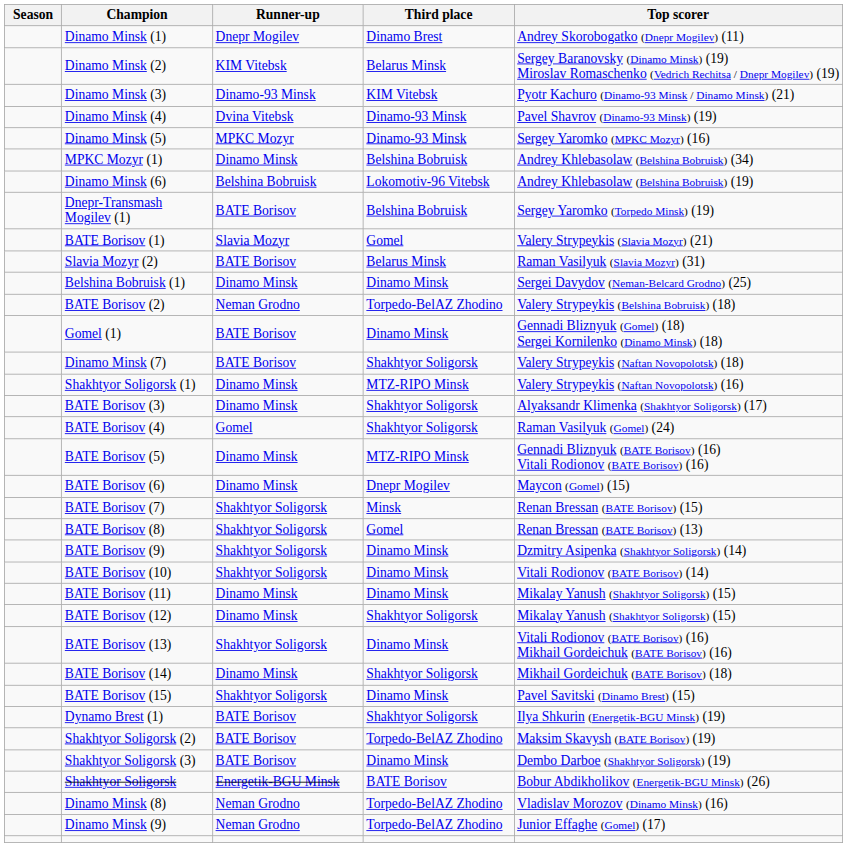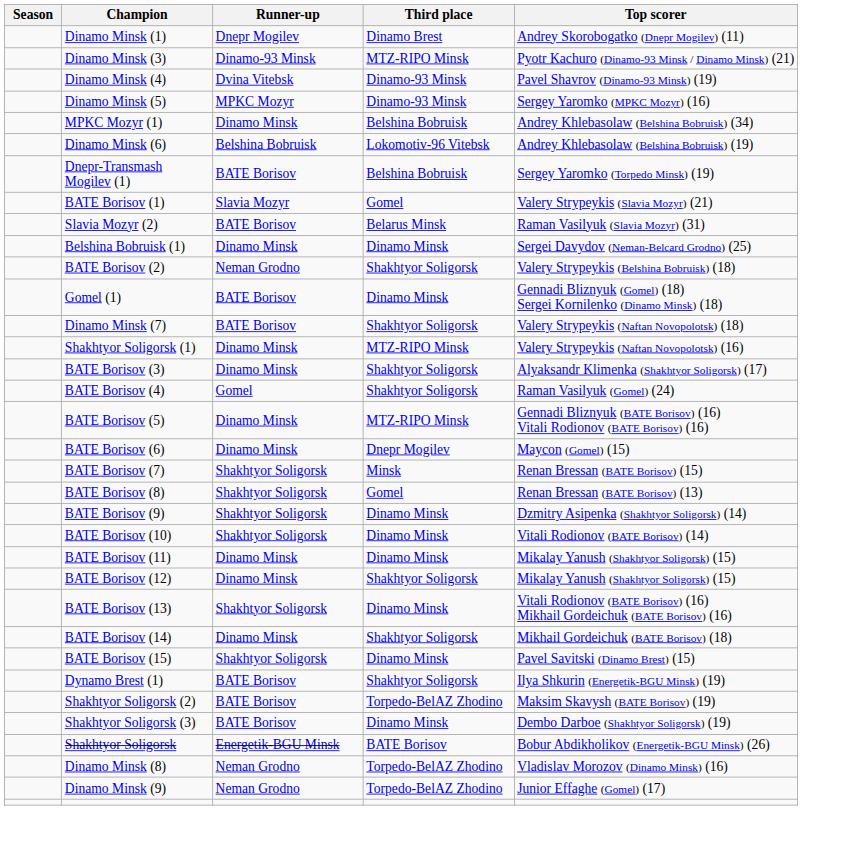 <table class="wikitable">
 <tr>
 <th width=60>Season</th>
 <th width=170>Champion</th>
 <th width=170>Runner-up</th>
 <th width=170>Third place</th>
 <th>Top scorer</th>
 </tr>
 <tr>
 <td></td>
 <td><a href='#'>Dinamo Minsk</a> (1)</td>
 <td><a href='#'>Dnepr Mogilev</a></td>
 <td><a href='#'>Dinamo Brest</a></td>
 <td> <a href='#'>Andrey Skorobogatko</a> <small>(<a href='#'>Dnepr Mogilev</a>)</small> (11)</td>
 </tr>
 <tr>
 <td></td>
-<td><a href='#'>Dinamo Minsk</a> (2)</td>
-<td><a href='#'>KIM Vitebsk</a></td>
-<td><a href='#'>Belarus Minsk</a></td>
-<td> <a href='#'>Sergey Baranovsky</a> <small>(<a href='#'>Dinamo Minsk</a>)</small> (19)<br> <a href='#'>Miroslav Romaschenko</a> <small>(<a href='#'>Vedrich Rechitsa</a> / <a href='#'>Dnepr Mogilev</a>)</small> (19)<br></td>
-</tr>
-<tr>
-<td></td>
 <td><a href='#'>Dinamo Minsk</a> (3)</td>
 <td><a href='#'>Dinamo-93 Minsk</a></td>
-<td><a href='#'>KIM Vitebsk</a></td>
+<td><a href='#'>MTZ-RIPO Minsk</a></td>
 <td> <a href='#'>Pyotr Kachuro</a> <small>(<a href='#'>Dinamo-93 Minsk</a> / <a href='#'>Dinamo Minsk</a>)</small> (21)</td>
 </tr>
 <tr>
 <td></td>
 <td><a href='#'>Dinamo Minsk</a> (4)</td>
 <td><a href='#'>Dvina Vitebsk</a></td>
 <td><a href='#'>Dinamo-93 Minsk</a></td>
 <td> <a href='#'>Pavel Shavrov</a> <small>(<a href='#'>Dinamo-93 Minsk</a>)</small> (19)</td>
 </tr>
 <tr>
 <td></td>
 <td><a href='#'>Dinamo Minsk</a> (5)</td>
 <td><a href='#'>MPKC Mozyr</a></td>
 <td><a href='#'>Dinamo-93 Minsk</a></td>
 <td> <a href='#'>Sergey Yaromko</a> <small>(<a href='#'>MPKC Mozyr</a>)</small> (16)</td>
 </tr>
 <tr>
 <td></td>
 <td><a href='#'>MPKC Mozyr</a> (1)</td>
 <td><a href='#'>Dinamo Minsk</a></td>
 <td><a href='#'>Belshina Bobruisk</a></td>
 <td> <a href='#'>Andrey Khlebasolaw</a>  <small>(<a href='#'>Belshina Bobruisk</a>)</small> (34)</td>
 </tr>
 <tr>
 <td></td>
 <td><a href='#'>Dinamo Minsk</a> (6)</td>
 <td><a href='#'>Belshina Bobruisk</a></td>
 <td><a href='#'>Lokomotiv-96 Vitebsk</a></td>
 <td> <a href='#'>Andrey Khlebasolaw</a>  <small>(<a href='#'>Belshina Bobruisk</a>)</small> (19)</td>
 </tr>
 <tr>
 <td></td>
 <td><a href='#'>Dnepr-Transmash Mogilev</a> (1)</td>
 <td><a href='#'>BATE Borisov</a></td>
 <td><a href='#'>Belshina Bobruisk</a></td>
 <td> <a href='#'>Sergey Yaromko</a> <small>(<a href='#'>Torpedo Minsk</a>)</small> (19)</td>
 </tr>
 <tr>
 <td></td>
 <td><a href='#'>BATE Borisov</a> (1)</td>
 <td><a href='#'>Slavia Mozyr</a></td>
 <td><a href='#'>Gomel</a></td>
 <td> <a href='#'>Valery Strypeykis</a> <small>(<a href='#'>Slavia Mozyr</a>)</small> (21)</td>
 </tr>
 <tr>
 <td></td>
 <td><a href='#'>Slavia Mozyr</a> (2)</td>
 <td><a href='#'>BATE Borisov</a></td>
 <td><a href='#'>Belarus Minsk</a></td>
 <td> <a href='#'>Raman Vasilyuk</a> <small>(<a href='#'>Slavia Mozyr</a>)</small> (31)</td>
 </tr>
 <tr>
 <td></td>
 <td><a href='#'>Belshina Bobruisk</a> (1)</td>
 <td><a href='#'>Dinamo Minsk</a></td>
 <td><a href='#'>Dinamo Minsk</a></td>
 <td> <a href='#'>Sergei Davydov</a> <small>(<a href='#'>Neman-Belcard Grodno</a>)</small> (25)</td>
 </tr>
 <tr>
 <td></td>
 <td><a href='#'>BATE Borisov</a> (2)</td>
 <td><a href='#'>Neman Grodno</a></td>
-<td><a href='#'>Torpedo-BelAZ Zhodino</a></td>
+<td><a href='#'>Shakhtyor Soligorsk</a></td>
 <td> <a href='#'>Valery Strypeykis</a> <small>(<a href='#'>Belshina Bobruisk</a>)</small> (18)</td>
 </tr>
 <tr>
 <td></td>
 <td><a href='#'>Gomel</a> (1)</td>
 <td><a href='#'>BATE Borisov</a></td>
 <td><a href='#'>Dinamo Minsk</a></td>
 <td> <a href='#'>Gennadi Bliznyuk</a> <small>(<a href='#'>Gomel</a>)</small> (18)<br> <a href='#'>Sergei Kornilenko</a> <small>(<a href='#'>Dinamo Minsk</a>)</small> (18)</td>
 </tr>
 <tr>
 <td></td>
 <td><a href='#'>Dinamo Minsk</a> (7)</td>
 <td><a href='#'>BATE Borisov</a></td>
 <td><a href='#'>Shakhtyor Soligorsk</a></td>
 <td> <a href='#'>Valery Strypeykis</a> <small>(<a href='#'>Naftan Novopolotsk</a>)</small> (18)</td>
 </tr>
 <tr>
 <td></td>
 <td><a href='#'>Shakhtyor Soligorsk</a> (1)</td>
 <td><a href='#'>Dinamo Minsk</a></td>
 <td><a href='#'>MTZ-RIPO Minsk</a></td>
 <td> <a href='#'>Valery Strypeykis</a> <small>(<a href='#'>Naftan Novopolotsk</a>)</small> (16)</td>
 </tr>
 <tr>
 <td></td>
 <td><a href='#'>BATE Borisov</a> (3)</td>
 <td><a href='#'>Dinamo Minsk</a></td>
 <td><a href='#'>Shakhtyor Soligorsk</a></td>
 <td> <a href='#'>Alyaksandr Klimenka</a> <small>(<a href='#'>Shakhtyor Soligorsk</a>)</small> (17)</td>
 </tr>
 <tr>
 <td></td>
 <td><a href='#'>BATE Borisov</a> (4)</td>
 <td><a href='#'>Gomel</a></td>
 <td><a href='#'>Shakhtyor Soligorsk</a></td>
 <td> <a href='#'>Raman Vasilyuk</a> <small>(<a href='#'>Gomel</a>)</small> (24)</td>
 </tr>
 <tr>
 <td></td>
 <td><a href='#'>BATE Borisov</a> (5)</td>
 <td><a href='#'>Dinamo Minsk</a></td>
 <td><a href='#'>MTZ-RIPO Minsk</a></td>
 <td> <a href='#'>Gennadi Bliznyuk</a> <small>(<a href='#'>BATE Borisov</a>)</small> (16)<br> <a href='#'>Vitali Rodionov</a> <small>(<a href='#'>BATE Borisov</a>)</small> (16)</td>
 </tr>
 <tr>
 <td></td>
 <td><a href='#'>BATE Borisov</a> (6)</td>
 <td><a href='#'>Dinamo Minsk</a></td>
 <td><a href='#'>Dnepr Mogilev</a></td>
 <td> <a href='#'>Maycon</a> <small>(<a href='#'>Gomel</a>)</small> (15)</td>
 </tr>
 <tr>
 <td></td>
 <td><a href='#'>BATE Borisov</a> (7)</td>
 <td><a href='#'>Shakhtyor Soligorsk</a></td>
 <td><a href='#'>Minsk</a></td>
 <td> <a href='#'>Renan Bressan</a> <small>(<a href='#'>BATE Borisov</a>)</small> (15)</td>
 </tr>
 <tr>
 <td></td>
 <td><a href='#'>BATE Borisov</a> (8)</td>
 <td><a href='#'>Shakhtyor Soligorsk</a></td>
 <td><a href='#'>Gomel</a></td>
 <td> <a href='#'>Renan Bressan</a> <small>(<a href='#'>BATE Borisov</a>)</small> (13)</td>
 </tr>
 <tr>
 <td></td>
 <td><a href='#'>BATE Borisov</a> (9)</td>
 <td><a href='#'>Shakhtyor Soligorsk</a></td>
 <td><a href='#'>Dinamo Minsk</a></td>
 <td> <a href='#'>Dzmitry Asipenka</a> <small>(<a href='#'>Shakhtyor Soligorsk</a>)</small> (14)</td>
 </tr>
 <tr>
 <td></td>
 <td><a href='#'>BATE Borisov</a> (10)</td>
 <td><a href='#'>Shakhtyor Soligorsk</a></td>
 <td><a href='#'>Dinamo Minsk</a></td>
 <td> <a href='#'>Vitali Rodionov</a> <small>(<a href='#'>BATE Borisov</a>)</small> (14)</td>
 </tr>
 <tr>
 <td></td>
 <td><a href='#'>BATE Borisov</a> (11)</td>
 <td><a href='#'>Dinamo Minsk</a></td>
 <td><a href='#'>Dinamo Minsk</a></td>
 <td> <a href='#'>Mikalay Yanush</a> <small>(<a href='#'>Shakhtyor Soligorsk</a>)</small> (15)</td>
 </tr>
 <tr>
 <td></td>
 <td><a href='#'>BATE Borisov</a> (12)</td>
 <td><a href='#'>Dinamo Minsk</a></td>
 <td><a href='#'>Shakhtyor Soligorsk</a></td>
 <td> <a href='#'>Mikalay Yanush</a> <small>(<a href='#'>Shakhtyor Soligorsk</a>)</small> (15)</td>
 </tr>
 <tr>
 <td></td>
 <td><a href='#'>BATE Borisov</a> (13)</td>
 <td><a href='#'>Shakhtyor Soligorsk</a></td>
 <td><a href='#'>Dinamo Minsk</a></td>
 <td> <a href='#'>Vitali Rodionov</a> <small>(<a href='#'>BATE Borisov</a>)</small> (16)<br> <a href='#'>Mikhail Gordeichuk</a> <small>(<a href='#'>BATE Borisov</a>)</small> (16)</td>
 </tr>
 <tr>
 <td></td>
 <td><a href='#'>BATE Borisov</a> (14)</td>
 <td><a href='#'>Dinamo Minsk</a></td>
 <td><a href='#'>Shakhtyor Soligorsk</a></td>
 <td> <a href='#'>Mikhail Gordeichuk</a> <small>(<a href='#'>BATE Borisov</a>)</small> (18)</td>
 </tr>
 <tr>
 <td></td>
 <td><a href='#'>BATE Borisov</a> (15)</td>
 <td><a href='#'>Shakhtyor Soligorsk</a></td>
 <td><a href='#'>Dinamo Minsk</a></td>
 <td> <a href='#'>Pavel Savitski</a> <small>(<a href='#'>Dinamo Brest</a>)</small> (15)</td>
 </tr>
 <tr>
 <td></td>
 <td><a href='#'>Dynamo Brest</a> (1)</td>
 <td><a href='#'>BATE Borisov</a></td>
 <td><a href='#'>Shakhtyor Soligorsk</a></td>
 <td> <a href='#'>Ilya Shkurin</a> <small>(<a href='#'>Energetik-BGU Minsk</a>)</small> (19)</td>
 </tr>
 <tr>
 <td></td>
 <td><a href='#'>Shakhtyor Soligorsk</a> (2)</td>
 <td><a href='#'>BATE Borisov</a></td>
 <td><a href='#'>Torpedo-BelAZ Zhodino</a></td>
 <td> <a href='#'>Maksim Skavysh</a> <small>(<a href='#'>BATE Borisov</a>)</small> (19)</td>
 </tr>
 <tr>
 <td></td>
 <td><a href='#'>Shakhtyor Soligorsk</a> (3)</td>
 <td><a href='#'>BATE Borisov</a></td>
 <td><a href='#'>Dinamo Minsk</a></td>
 <td> <a href='#'>Dembo Darboe</a> <small>(<a href='#'>Shakhtyor Soligorsk</a>)</small> (19)</td>
 </tr>
 <tr>
 <td></td>
 <td><s><a href='#'>Shakhtyor Soligorsk</a></s></td>
 <td><s><a href='#'>Energetik-BGU Minsk</a></s></td>
 <td><a href='#'>BATE Borisov</a></td>
 <td> <a href='#'>Bobur Abdikholikov</a> <small>(<a href='#'>Energetik-BGU Minsk</a>)</small> (26)</td>
 </tr>
 <tr>
 <td></td>
 <td><a href='#'>Dinamo Minsk</a> (8)</td>
 <td><a href='#'>Neman Grodno</a></td>
 <td><a href='#'>Torpedo-BelAZ Zhodino</a></td>
 <td> <a href='#'>Vladislav Morozov</a> <small>(<a href='#'>Dinamo Minsk</a>)</small> (16)</td>
 </tr>
 <tr>
 <td></td>
 <td><a href='#'>Dinamo Minsk</a> (9)</td>
 <td><a href='#'>Neman Grodno</a></td>
 <td><a href='#'>Torpedo-BelAZ Zhodino</a></td>
 <td> <a href='#'>Junior Effaghe</a> <small>(<a href='#'>Gomel</a>)</small> (17)</td>
 </tr>
 <tr>
 <td></td>
 <td></td>
 <td></td>
 <td></td>
 <td></td>
 </tr>
 </table>
